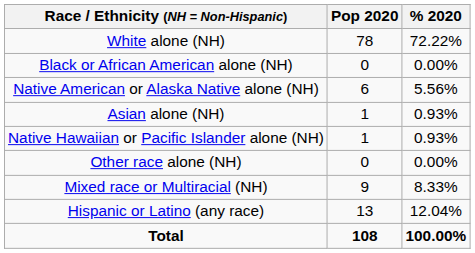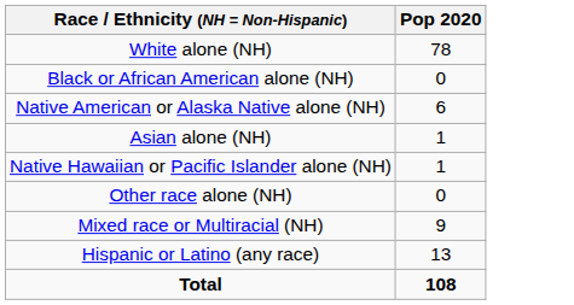 <table class="wikitable" style="text-align:center;">
 <tr>
 <th>Race / Ethnicity <small>(<em>NH = Non-Hispanic</em>)</small></th>
 <th>Pop 2020</th>
-<th>% 2020</th>
 </tr>
 <tr>
 <td><a href='#'>White</a> alone (NH)</td>
 <td>78</td>
-<td>72.22%</td>
 </tr>
 <tr>
 <td><a href='#'>Black or African American</a> alone (NH)</td>
 <td>0</td>
-<td>0.00%</td>
 </tr>
 <tr>
 <td><a href='#'>Native American</a> or <a href='#'>Alaska Native</a> alone (NH)</td>
 <td>6</td>
-<td>5.56%</td>
 </tr>
 <tr>
 <td><a href='#'>Asian</a> alone (NH)</td>
 <td>1</td>
-<td>0.93%</td>
 </tr>
 <tr>
 <td><a href='#'>Native Hawaiian</a> or <a href='#'>Pacific Islander</a> alone (NH)</td>
 <td>1</td>
-<td>0.93%</td>
 </tr>
 <tr>
 <td><a href='#'>Other race</a> alone (NH)</td>
 <td>0</td>
-<td>0.00%</td>
 </tr>
 <tr>
 <td><a href='#'>Mixed race or Multiracial</a> (NH)</td>
 <td>9</td>
-<td>8.33%</td>
 </tr>
 <tr>
 <td><a href='#'>Hispanic or Latino</a> (any race)</td>
 <td>13</td>
-<td>12.04%</td>
 </tr>
 <tr>
 <td><strong>Total</strong></td>
 <td><strong>108</strong></td>
-<td><strong>100.00%</strong></td>
 </tr>
 </table>
